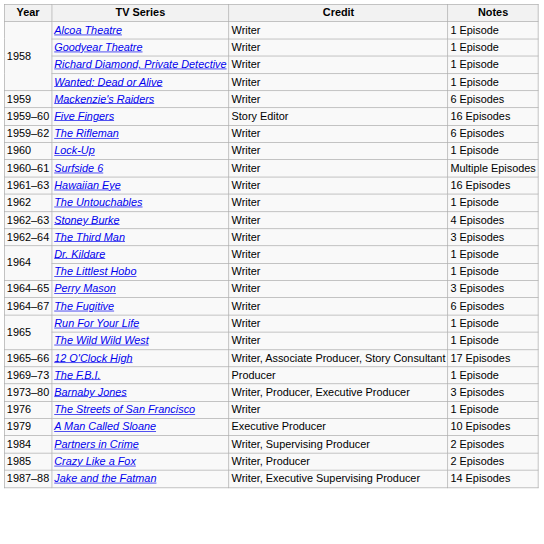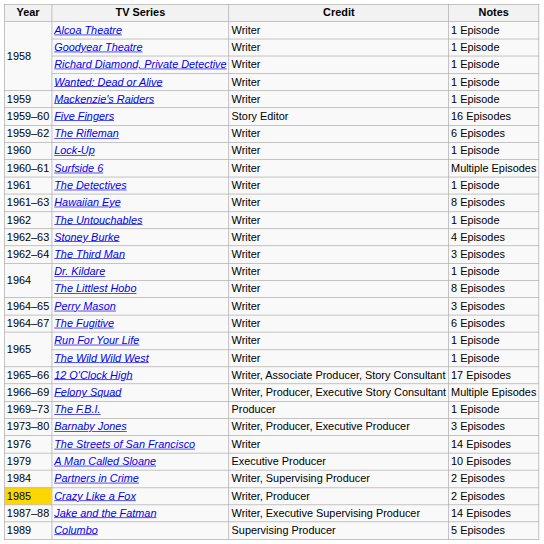 <table class="wikitable">
 <tr>
 <th>Year</th>
 <th>TV Series</th>
 <th>Credit</th>
 <th>Notes</th>
 </tr>
 <tr>
 <td rowspan=4>1958</td>
 <td><em><a href='#'>Alcoa Theatre</a></em></td>
 <td>Writer</td>
 <td>1 Episode</td>
 </tr>
 <tr>
 <td><em><a href='#'>Goodyear Theatre</a></em></td>
 <td>Writer</td>
 <td>1 Episode</td>
 </tr>
 <tr>
 <td><em><a href='#'>Richard Diamond, Private Detective</a></em></td>
 <td>Writer</td>
 <td>1 Episode</td>
 </tr>
 <tr>
 <td><em><a href='#'>Wanted: Dead or Alive</a></em></td>
 <td>Writer</td>
 <td>1 Episode</td>
 </tr>
 <tr>
 <td>1959</td>
 <td><em><a href='#'>Mackenzie's Raiders</a></em></td>
 <td>Writer</td>
-<td>6 Episodes</td>
+<td>1 Episode</td>
 </tr>
 <tr>
 <td>1959–60</td>
 <td><em><a href='#'>Five Fingers</a></em></td>
 <td>Story Editor</td>
 <td>16 Episodes</td>
 </tr>
 <tr>
 <td>1959–62</td>
 <td><em><a href='#'>The Rifleman</a></em></td>
 <td>Writer</td>
 <td>6 Episodes</td>
 </tr>
 <tr>
 <td>1960</td>
 <td><em><a href='#'>Lock-Up</a></em></td>
 <td>Writer</td>
 <td>1 Episode</td>
 </tr>
 <tr>
 <td>1960–61</td>
 <td><em><a href='#'>Surfside 6</a></em></td>
 <td>Writer</td>
 <td>Multiple Episodes</td>
 </tr>
 <tr>
+<td>1961</td>
+<td><em><a href='#'>The Detectives</a></em></td>
+<td>Writer</td>
+<td>1 Episode</td>
+</tr>
+<tr>
 <td>1961–63</td>
 <td><em><a href='#'>Hawaiian Eye</a></em></td>
 <td>Writer</td>
-<td>16 Episodes</td>
+<td>8 Episodes</td>
 </tr>
 <tr>
 <td>1962</td>
 <td><em><a href='#'>The Untouchables</a></em></td>
 <td>Writer</td>
 <td>1 Episode</td>
 </tr>
 <tr>
 <td>1962–63</td>
 <td><em><a href='#'>Stoney Burke</a></em></td>
 <td>Writer</td>
 <td>4 Episodes</td>
 </tr>
 <tr>
 <td>1962–64</td>
 <td><em><a href='#'>The Third Man</a></em></td>
 <td>Writer</td>
 <td>3 Episodes</td>
 </tr>
 <tr>
 <td rowspan=2>1964</td>
 <td><em><a href='#'>Dr. Kildare</a></em></td>
 <td>Writer</td>
 <td>1 Episode</td>
 </tr>
 <tr>
 <td><em><a href='#'>The Littlest Hobo</a></em></td>
 <td>Writer</td>
-<td>1 Episode</td>
+<td>8 Episodes</td>
 </tr>
 <tr>
 <td>1964–65</td>
 <td><em><a href='#'>Perry Mason</a></em></td>
 <td>Writer</td>
 <td>3 Episodes</td>
 </tr>
 <tr>
 <td>1964–67</td>
 <td><em><a href='#'>The Fugitive</a></em></td>
 <td>Writer</td>
 <td>6 Episodes</td>
 </tr>
 <tr>
 <td rowspan=2>1965</td>
 <td><em><a href='#'>Run For Your Life</a></em></td>
 <td>Writer</td>
 <td>1 Episode</td>
 </tr>
 <tr>
 <td><em><a href='#'>The Wild Wild West</a></em></td>
 <td>Writer</td>
 <td>1 Episode</td>
 </tr>
 <tr>
 <td>1965–66</td>
 <td><em><a href='#'>12 O'Clock High</a></em></td>
 <td>Writer, Associate Producer, Story Consultant</td>
 <td>17 Episodes</td>
 </tr>
 <tr>
+<td>1966–69</td>
+<td><em><a href='#'>Felony Squad</a></em></td>
+<td>Writer, Producer, Executive Story Consultant</td>
+<td>Multiple Episodes</td>
+</tr>
+<tr>
 <td>1969–73</td>
 <td><em><a href='#'>The F.B.I.</a></em></td>
 <td>Producer</td>
 <td>1 Episode</td>
 </tr>
 <tr>
 <td>1973–80</td>
 <td><em><a href='#'>Barnaby Jones</a></em></td>
 <td>Writer, Producer, Executive Producer</td>
 <td>3 Episodes</td>
 </tr>
 <tr>
 <td>1976</td>
 <td><em><a href='#'>The Streets of San Francisco</a></em></td>
 <td>Writer</td>
-<td>1 Episode</td>
+<td>14 Episodes</td>
 </tr>
 <tr>
 <td>1979</td>
 <td><em><a href='#'>A Man Called Sloane</a></em></td>
 <td>Executive Producer</td>
 <td>10 Episodes</td>
 </tr>
 <tr>
 <td>1984</td>
 <td><em><a href='#'>Partners in Crime</a></em></td>
 <td>Writer, Supervising Producer</td>
 <td>2 Episodes</td>
 </tr>
 <tr>
-<td>1985</td>
+<td style="background: gold;">1985</td>
 <td><em><a href='#'>Crazy Like a Fox</a></em></td>
 <td>Writer, Producer</td>
 <td>2 Episodes</td>
 </tr>
 <tr>
 <td>1987–88</td>
 <td><em><a href='#'>Jake and the Fatman</a></em></td>
 <td>Writer, Executive Supervising Producer</td>
 <td>14 Episodes</td>
 </tr>
+<tr>
+<td>1989</td>
+<td><em><a href='#'>Columbo</a></em></td>
+<td>Supervising Producer</td>
+<td>5 Episodes</td>
+</tr>
 </table>
